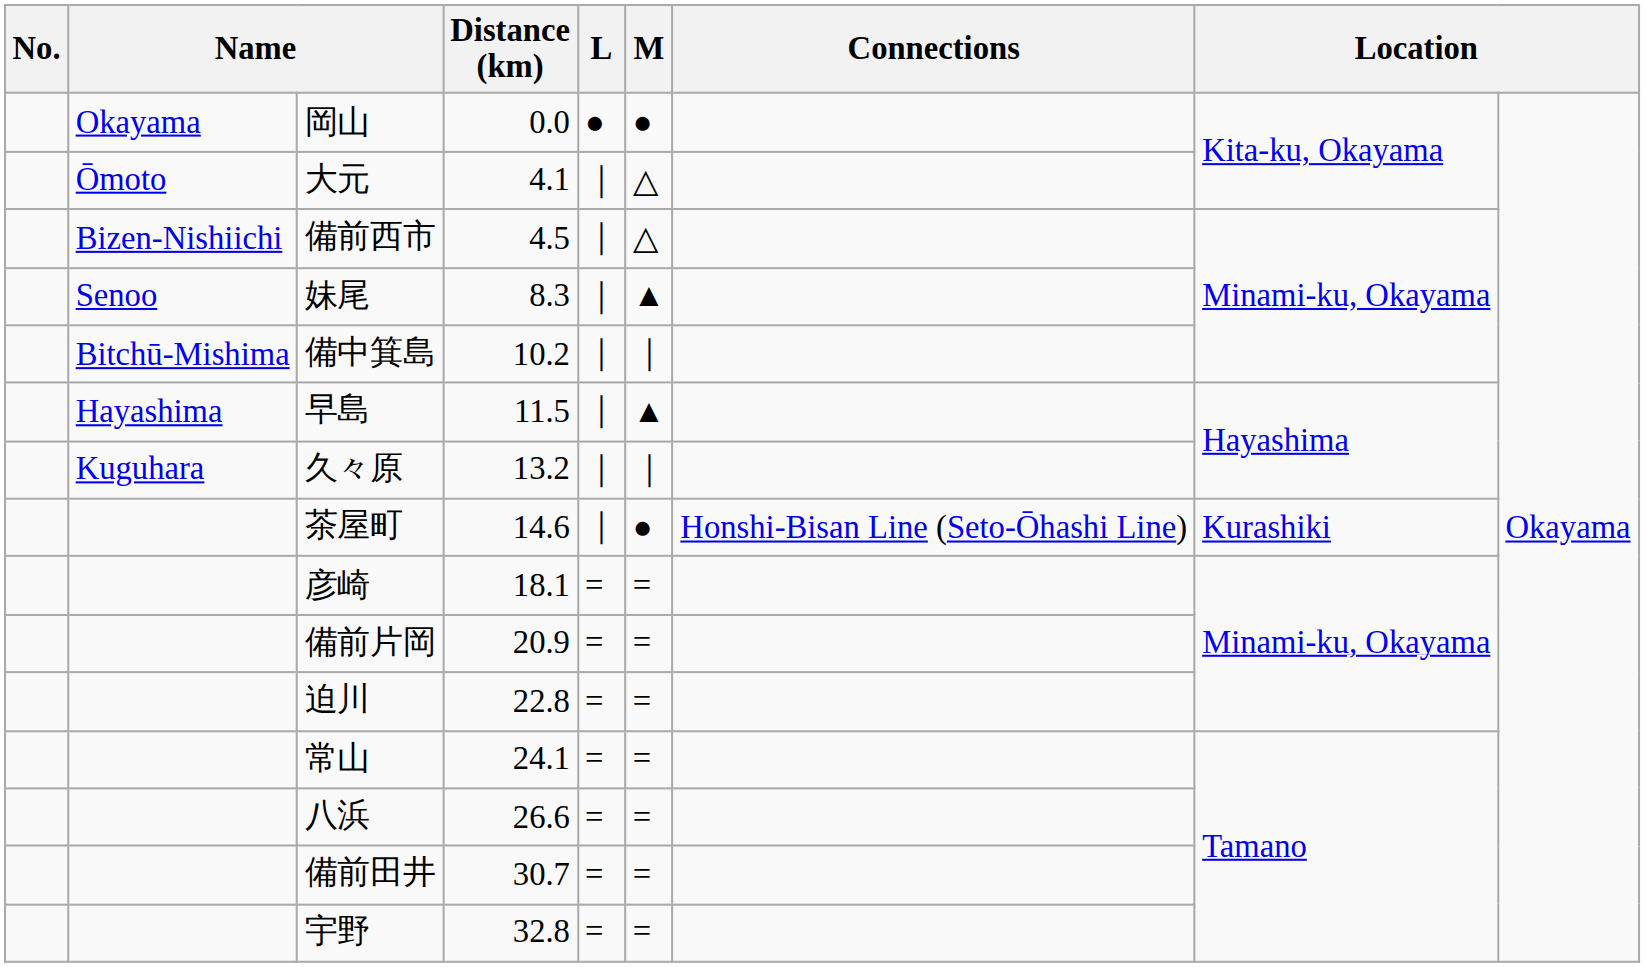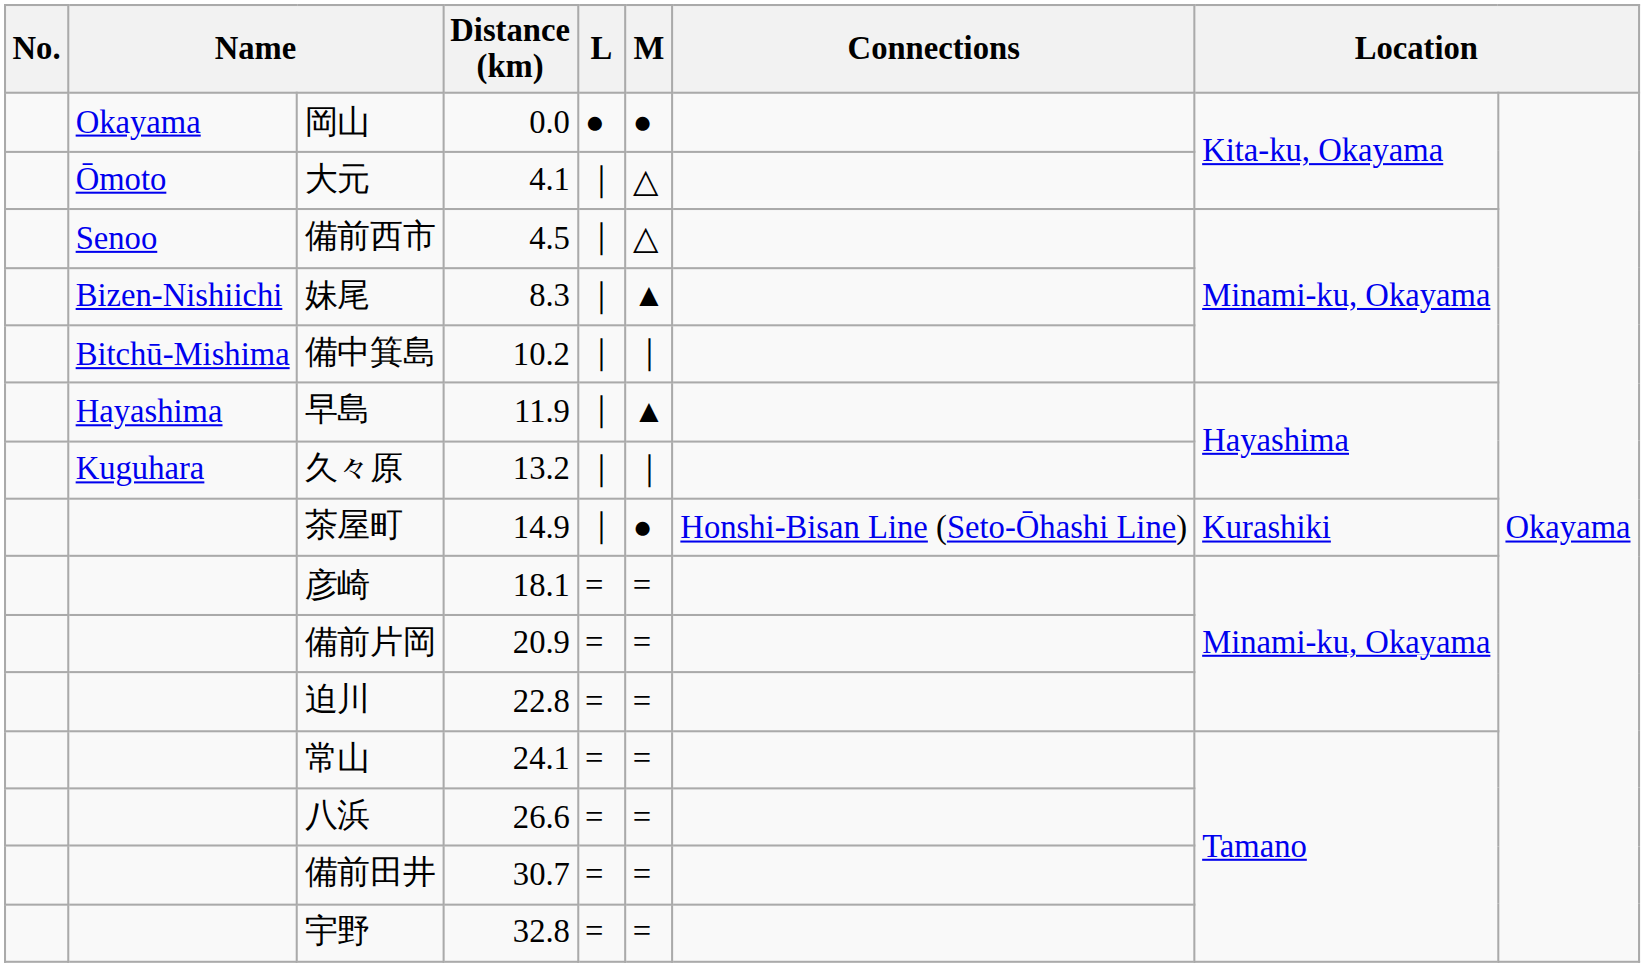 <table class="wikitable" rules="all">
 <tr>
 <th>No.</th>
 <th colspan="2">Name</th>
 <th style="width: 3em;">Distance (km)</th>
 <th>L</th>
 <th>M</th>
 <th>Connections</th>
 <th colspan="2">Location</th>
 </tr>
 <tr>
 <td></td>
 <td><a href='#'>Okayama</a></td>
 <td>岡山</td>
 <td style="text-align: right;">0.0</td>
 <td>●</td>
 <td>●</td>
 <td></td>
 <td rowspan=2><a href='#'>Kita-ku, Okayama</a></td>
 <td rowspan=15><a href='#'>Okayama</a></td>
 </tr>
 <tr>
 <td></td>
 <td><a href='#'>Ōmoto</a></td>
 <td>大元</td>
 <td style="text-align: right;">4.1</td>
 <td>｜</td>
 <td>△</td>
 <td></td>
 </tr>
 <tr>
 <td></td>
-<td><a href='#'>Bizen-Nishiichi</a></td>
+<td><a href='#'>Senoo</a></td>
 <td>備前西市</td>
 <td style="text-align: right;">4.5</td>
 <td>｜</td>
 <td>△</td>
 <td></td>
 <td rowspan=3><a href='#'>Minami-ku, Okayama</a></td>
 </tr>
 <tr>
 <td></td>
-<td><a href='#'>Senoo</a></td>
+<td><a href='#'>Bizen-Nishiichi</a></td>
 <td>妹尾</td>
 <td style="text-align: right;">8.3</td>
 <td>｜</td>
 <td>▲</td>
 <td></td>
 </tr>
 <tr>
 <td></td>
 <td><a href='#'>Bitchū-Mishima</a></td>
 <td>備中箕島</td>
 <td style="text-align: right;">10.2</td>
 <td>｜</td>
 <td>｜</td>
 <td></td>
 </tr>
 <tr>
 <td></td>
 <td><a href='#'>Hayashima</a></td>
 <td>早島</td>
-<td style="text-align: right;">11.5</td>
+<td style="text-align: right;">11.9</td>
 <td>｜</td>
 <td>▲</td>
 <td></td>
 <td rowspan=2><a href='#'>Hayashima</a></td>
 </tr>
 <tr>
 <td></td>
 <td><a href='#'>Kuguhara</a></td>
 <td>久々原</td>
 <td style="text-align: right;">13.2</td>
 <td>｜</td>
 <td>｜</td>
 </tr>
 <tr>
 <td></td>
 <td></td>
 <td>茶屋町</td>
-<td style="text-align: right;">14.6</td>
+<td style="text-align: right;">14.9</td>
 <td>｜</td>
 <td>●</td>
 <td> <a href='#'>Honshi-Bisan Line</a> (<a href='#'>Seto-Ōhashi Line</a>)</td>
 <td><a href='#'>Kurashiki</a></td>
 </tr>
 <tr>
 <td></td>
 <td></td>
 <td>彦崎</td>
 <td style="text-align: right;">18.1</td>
 <td>=</td>
 <td>=</td>
 <td> </td>
 <td rowspan="3"><a href='#'>Minami-ku, Okayama</a></td>
 </tr>
 <tr>
 <td></td>
 <td></td>
 <td>備前片岡</td>
 <td style="text-align: right;">20.9</td>
 <td>=</td>
 <td>=</td>
 <td> </td>
 </tr>
 <tr>
 <td></td>
 <td></td>
 <td>迫川</td>
 <td style="text-align: right;">22.8</td>
 <td>=</td>
 <td>=</td>
 <td> </td>
 </tr>
 <tr>
 <td></td>
 <td></td>
 <td>常山</td>
 <td style="text-align: right;">24.1</td>
 <td>=</td>
 <td>=</td>
 <td> </td>
 <td rowspan="4"><a href='#'>Tamano</a></td>
 </tr>
 <tr>
 <td></td>
 <td></td>
 <td>八浜</td>
 <td style="text-align: right;">26.6</td>
 <td>=</td>
 <td>=</td>
 <td> </td>
 </tr>
 <tr>
 <td></td>
 <td></td>
 <td>備前田井</td>
 <td style="text-align: right;">30.7</td>
 <td>=</td>
 <td>=</td>
 <td> </td>
 </tr>
 <tr>
 <td></td>
 <td></td>
 <td>宇野</td>
 <td style="text-align: right;">32.8</td>
 <td>=</td>
 <td>=</td>
 <td> </td>
 </tr>
 </table>
